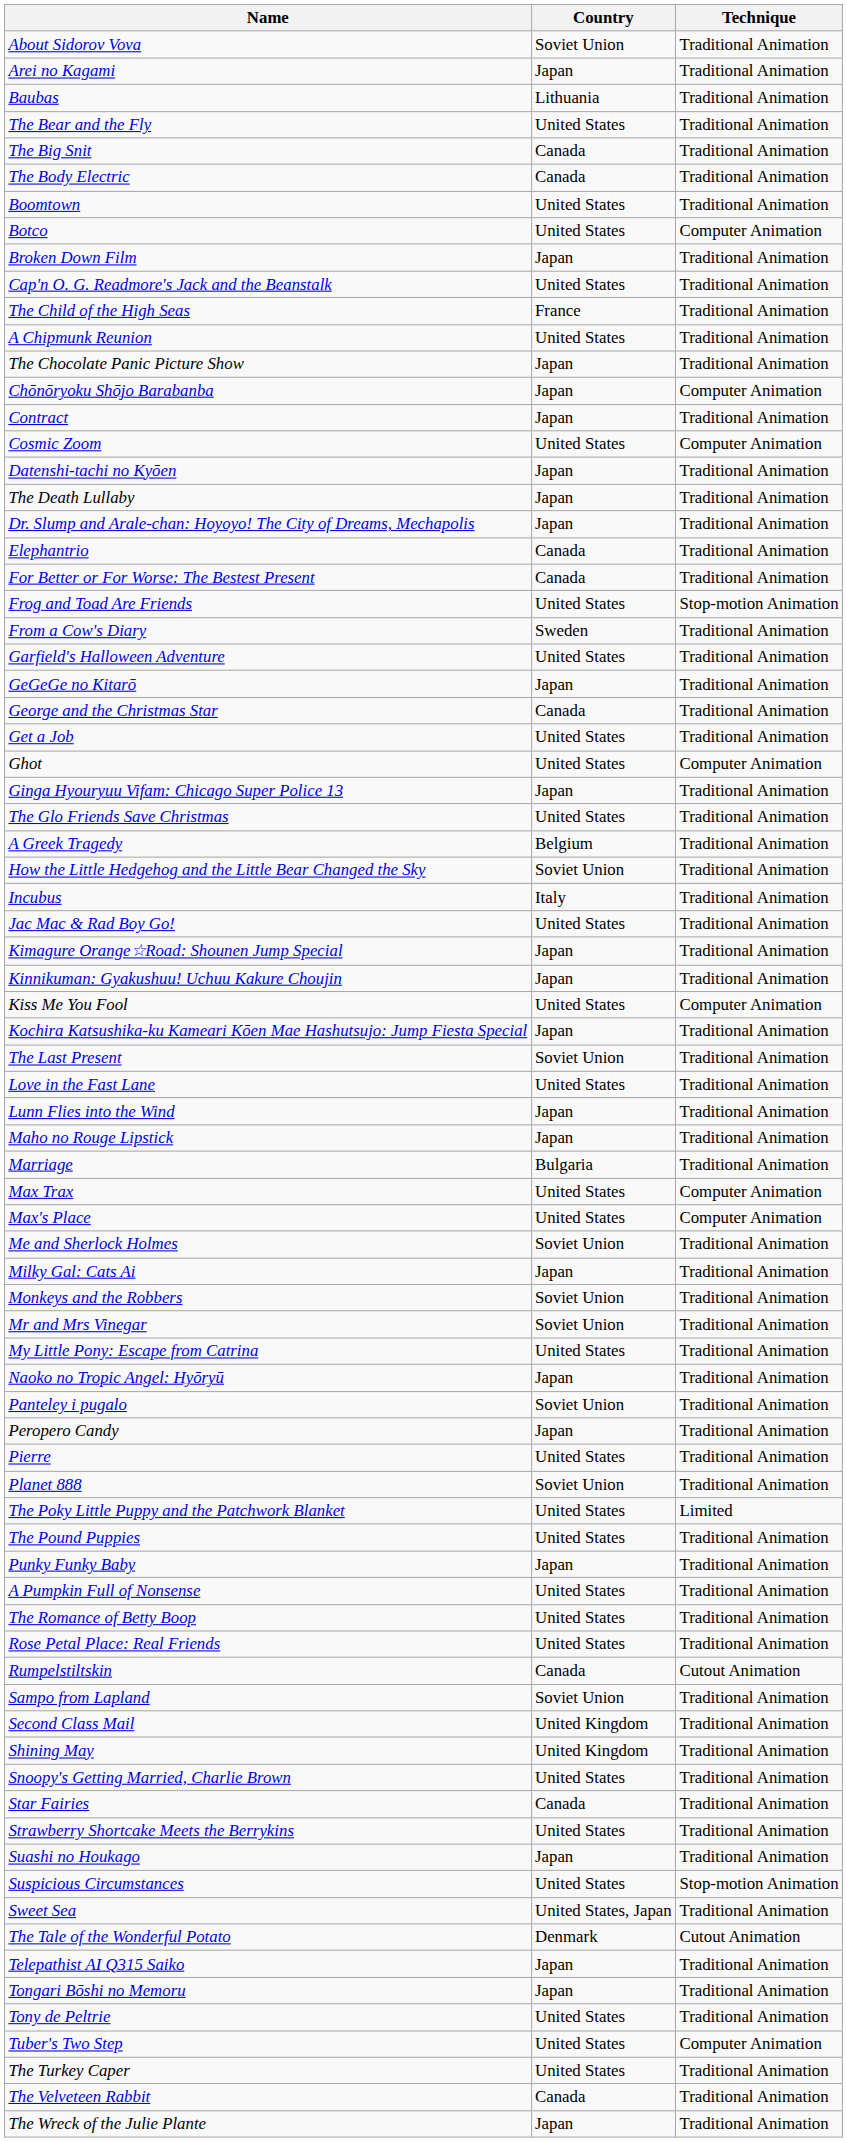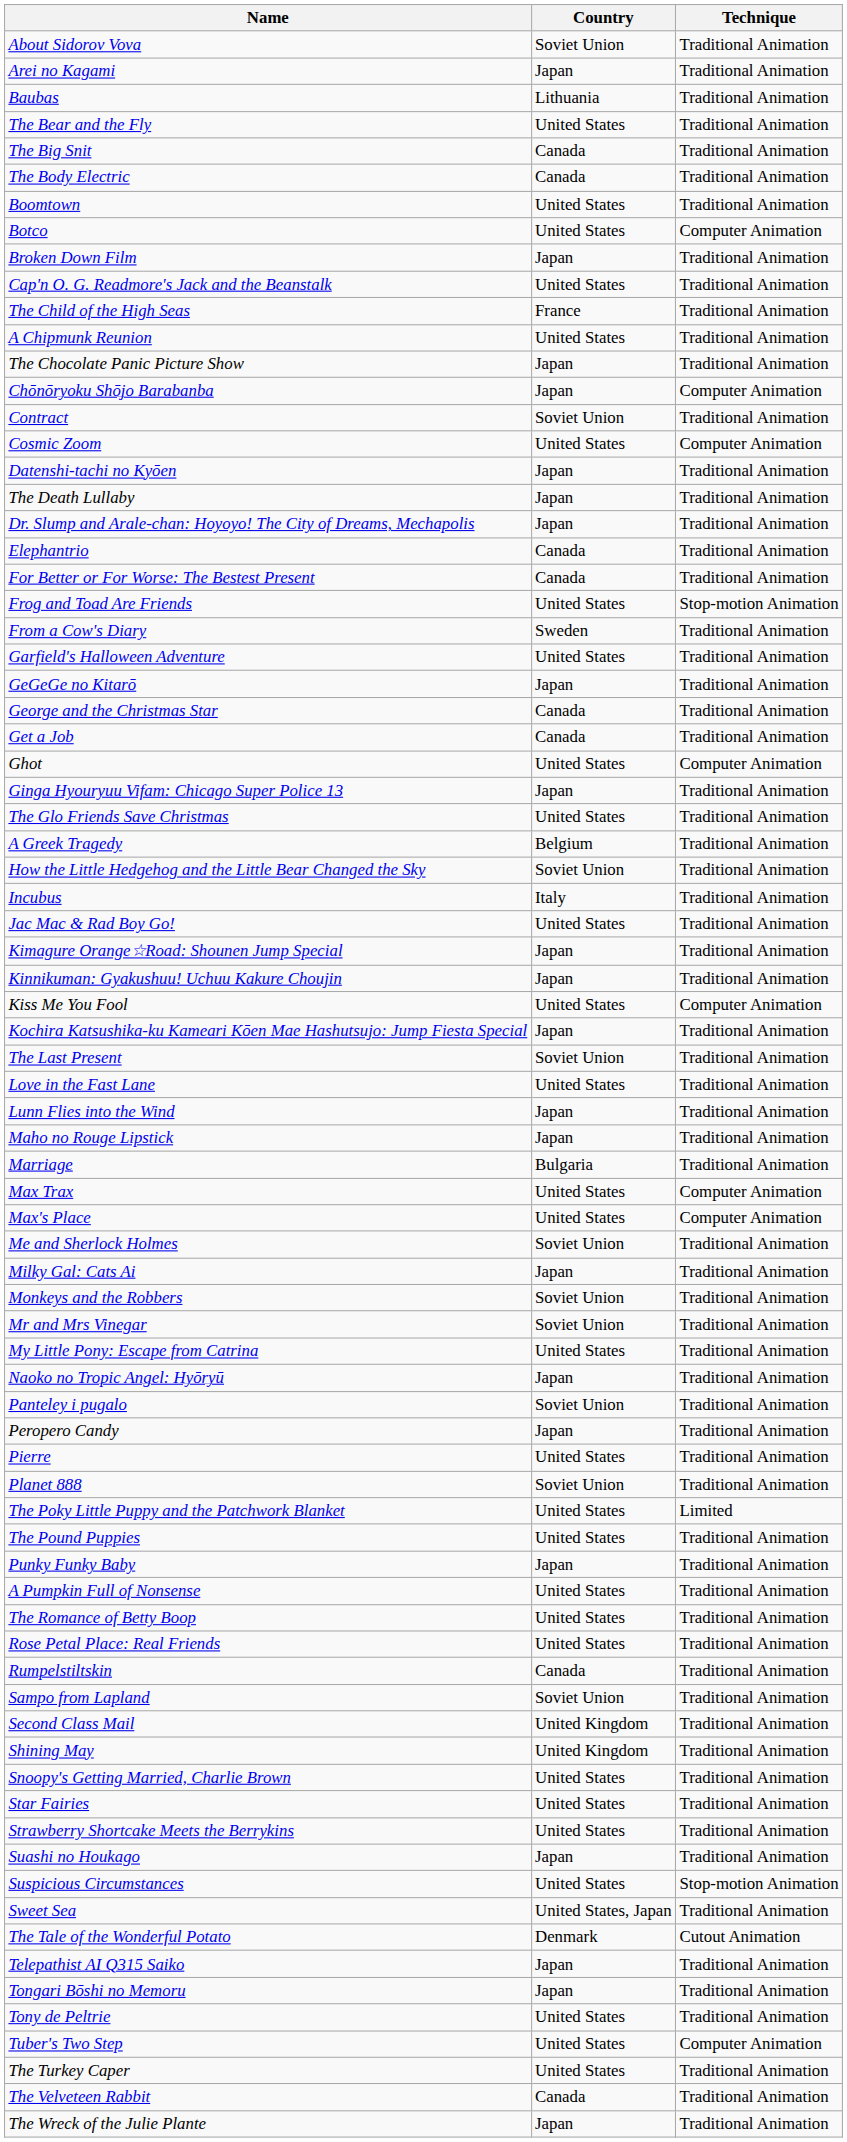 <table class="wikitable sortable">
 <tr>
 <th>Name</th>
 <th>Country</th>
 <th>Technique</th>
 </tr>
 <tr>
 <td><em><a href='#'>About Sidorov Vova</a></em></td>
 <td>Soviet Union</td>
 <td>Traditional Animation</td>
 </tr>
 <tr>
 <td><em><a href='#'>Arei no Kagami</a></em></td>
 <td>Japan</td>
 <td>Traditional Animation</td>
 </tr>
 <tr>
 <td><em><a href='#'>Baubas</a></em></td>
 <td>Lithuania</td>
 <td>Traditional Animation</td>
 </tr>
 <tr>
 <td><em><a href='#'>The Bear and the Fly</a></em></td>
 <td>United States</td>
 <td>Traditional Animation</td>
 </tr>
 <tr>
 <td><em><a href='#'>The Big Snit</a></em></td>
 <td>Canada</td>
 <td>Traditional Animation</td>
 </tr>
 <tr>
 <td><em><a href='#'>The Body Electric</a></em></td>
 <td>Canada</td>
 <td>Traditional Animation</td>
 </tr>
 <tr>
 <td><em><a href='#'>Boomtown</a></em></td>
 <td>United States</td>
 <td>Traditional Animation</td>
 </tr>
 <tr>
 <td><em><a href='#'>Botco</a></em></td>
 <td>United States</td>
 <td>Computer Animation</td>
 </tr>
 <tr>
 <td><em><a href='#'>Broken Down Film</a></em></td>
 <td>Japan</td>
 <td>Traditional Animation</td>
 </tr>
 <tr>
 <td><em><a href='#'>Cap'n O. G. Readmore's Jack and the Beanstalk</a></em></td>
 <td>United States</td>
 <td>Traditional Animation</td>
 </tr>
 <tr>
 <td><em><a href='#'>The Child of the High Seas</a></em></td>
 <td>France</td>
 <td>Traditional Animation</td>
 </tr>
 <tr>
 <td><em><a href='#'>A Chipmunk Reunion</a></em></td>
 <td>United States</td>
 <td>Traditional Animation</td>
 </tr>
 <tr>
 <td><em>The Chocolate Panic Picture Show</em></td>
 <td>Japan</td>
 <td>Traditional Animation</td>
 </tr>
 <tr>
 <td><em><a href='#'>Chōnōryoku Shōjo Barabanba</a></em></td>
 <td>Japan</td>
 <td>Computer Animation</td>
 </tr>
 <tr>
 <td><em><a href='#'>Contract</a></em></td>
-<td>Japan</td>
+<td>Soviet Union</td>
 <td>Traditional Animation</td>
 </tr>
 <tr>
 <td><em><a href='#'>Cosmic Zoom</a></em></td>
 <td>United States</td>
 <td>Computer Animation</td>
 </tr>
 <tr>
 <td><em><a href='#'>Datenshi-tachi no Kyōen</a></em></td>
 <td>Japan</td>
 <td>Traditional Animation</td>
 </tr>
 <tr>
 <td><em>The Death Lullaby</em></td>
 <td>Japan</td>
 <td>Traditional Animation</td>
 </tr>
 <tr>
 <td><em><a href='#'>Dr. Slump and Arale-chan: Hoyoyo! The City of Dreams, Mechapolis</a></em></td>
 <td>Japan</td>
 <td>Traditional Animation</td>
 </tr>
 <tr>
 <td><em><a href='#'>Elephantrio</a></em></td>
 <td>Canada</td>
 <td>Traditional Animation</td>
 </tr>
 <tr>
 <td><em><a href='#'>For Better or For Worse: The Bestest Present</a></em></td>
 <td>Canada</td>
 <td>Traditional Animation</td>
 </tr>
 <tr>
 <td><em><a href='#'>Frog and Toad Are Friends</a></em></td>
 <td>United States</td>
 <td>Stop-motion Animation</td>
 </tr>
 <tr>
 <td><em><a href='#'>From a Cow's Diary</a></em></td>
 <td>Sweden</td>
 <td>Traditional Animation</td>
 </tr>
 <tr>
 <td><em><a href='#'>Garfield's Halloween Adventure</a></em></td>
 <td>United States</td>
 <td>Traditional Animation</td>
 </tr>
 <tr>
 <td><em><a href='#'>GeGeGe no Kitarō</a></em></td>
 <td>Japan</td>
 <td>Traditional Animation</td>
 </tr>
 <tr>
 <td><em><a href='#'>George and the Christmas Star</a></em></td>
 <td>Canada</td>
 <td>Traditional Animation</td>
 </tr>
 <tr>
 <td><em><a href='#'>Get a Job</a></em></td>
-<td>United States</td>
+<td>Canada</td>
 <td>Traditional Animation</td>
 </tr>
 <tr>
 <td><em>Ghot</em></td>
 <td>United States</td>
 <td>Computer Animation</td>
 </tr>
 <tr>
 <td><em><a href='#'>Ginga Hyouryuu Vifam: Chicago Super Police 13</a></em></td>
 <td>Japan</td>
 <td>Traditional Animation</td>
 </tr>
 <tr>
 <td><em><a href='#'>The Glo Friends Save Christmas</a></em></td>
 <td>United States</td>
 <td>Traditional Animation</td>
 </tr>
 <tr>
 <td><em><a href='#'>A Greek Tragedy</a></em></td>
 <td>Belgium</td>
 <td>Traditional Animation</td>
 </tr>
 <tr>
 <td><em><a href='#'>How the Little Hedgehog and the Little Bear Changed the Sky</a></em></td>
 <td>Soviet Union</td>
 <td>Traditional Animation</td>
 </tr>
 <tr>
 <td><em><a href='#'>Incubus</a></em></td>
 <td>Italy</td>
 <td>Traditional Animation</td>
 </tr>
 <tr>
 <td><em><a href='#'>Jac Mac & Rad Boy Go!</a></em></td>
 <td>United States</td>
 <td>Traditional Animation</td>
 </tr>
 <tr>
 <td><em><a href='#'>Kimagure Orange☆Road: Shounen Jump Special</a></em></td>
 <td>Japan</td>
 <td>Traditional Animation</td>
 </tr>
 <tr>
 <td><em><a href='#'>Kinnikuman: Gyakushuu! Uchuu Kakure Choujin</a></em></td>
 <td>Japan</td>
 <td>Traditional Animation</td>
 </tr>
 <tr>
 <td><em>Kiss Me You Fool</em></td>
 <td>United States</td>
 <td>Computer Animation</td>
 </tr>
 <tr>
 <td><em><a href='#'>Kochira Katsushika-ku Kameari Kōen Mae Hashutsujo: Jump Fiesta Special</a></em></td>
 <td>Japan</td>
 <td>Traditional Animation</td>
 </tr>
 <tr>
 <td><em><a href='#'>The Last Present</a></em></td>
 <td>Soviet Union</td>
 <td>Traditional Animation</td>
 </tr>
 <tr>
 <td><em><a href='#'>Love in the Fast Lane</a></em></td>
 <td>United States</td>
 <td>Traditional Animation</td>
 </tr>
 <tr>
 <td><em><a href='#'>Lunn Flies into the Wind</a></em></td>
 <td>Japan</td>
 <td>Traditional Animation</td>
 </tr>
 <tr>
 <td><em><a href='#'>Maho no Rouge Lipstick</a></em></td>
 <td>Japan</td>
 <td>Traditional Animation</td>
 </tr>
 <tr>
 <td><em><a href='#'>Marriage</a></em></td>
 <td>Bulgaria</td>
 <td>Traditional Animation</td>
 </tr>
 <tr>
 <td><em><a href='#'>Max Trax</a></em></td>
 <td>United States</td>
 <td>Computer Animation</td>
 </tr>
 <tr>
 <td><em><a href='#'>Max's Place</a></em></td>
 <td>United States</td>
 <td>Computer Animation</td>
 </tr>
 <tr>
 <td><em><a href='#'>Me and Sherlock Holmes</a></em></td>
 <td>Soviet Union</td>
 <td>Traditional Animation</td>
 </tr>
 <tr>
 <td><em><a href='#'>Milky Gal: Cats Ai</a></em></td>
 <td>Japan</td>
 <td>Traditional Animation</td>
 </tr>
 <tr>
 <td><em><a href='#'>Monkeys and the Robbers</a></em></td>
 <td>Soviet Union</td>
 <td>Traditional Animation</td>
 </tr>
 <tr>
 <td><em><a href='#'>Mr and Mrs Vinegar</a></em></td>
 <td>Soviet Union</td>
 <td>Traditional Animation</td>
 </tr>
 <tr>
 <td><em><a href='#'>My Little Pony: Escape from Catrina</a></em></td>
 <td>United States</td>
 <td>Traditional Animation</td>
 </tr>
 <tr>
 <td><em><a href='#'>Naoko no Tropic Angel: Hyōryū</a></em></td>
 <td>Japan</td>
 <td>Traditional Animation</td>
 </tr>
 <tr>
 <td><em><a href='#'>Panteley i pugalo</a></em></td>
 <td>Soviet Union</td>
 <td>Traditional Animation</td>
 </tr>
 <tr>
 <td><em>Peropero Candy</em></td>
 <td>Japan</td>
 <td>Traditional Animation</td>
 </tr>
 <tr>
 <td><em><a href='#'>Pierre</a></em></td>
 <td>United States</td>
 <td>Traditional Animation</td>
 </tr>
 <tr>
 <td><em><a href='#'>Planet 888</a></em></td>
 <td>Soviet Union</td>
 <td>Traditional Animation</td>
 </tr>
 <tr>
 <td><em><a href='#'>The Poky Little Puppy and the Patchwork Blanket</a></em></td>
 <td>United States</td>
 <td>Limited</td>
 </tr>
 <tr>
 <td><em><a href='#'>The Pound Puppies</a></em></td>
 <td>United States</td>
 <td>Traditional Animation</td>
 </tr>
 <tr>
 <td><em><a href='#'>Punky Funky Baby</a></em></td>
 <td>Japan</td>
 <td>Traditional Animation</td>
 </tr>
 <tr>
 <td><em><a href='#'>A Pumpkin Full of Nonsense</a></em></td>
 <td>United States</td>
 <td>Traditional Animation</td>
 </tr>
 <tr>
 <td><em><a href='#'>The Romance of Betty Boop</a></em></td>
 <td>United States</td>
 <td>Traditional Animation</td>
 </tr>
 <tr>
 <td><em><a href='#'>Rose Petal Place: Real Friends</a></em></td>
 <td>United States</td>
 <td>Traditional Animation</td>
 </tr>
 <tr>
 <td><em><a href='#'>Rumpelstiltskin</a></em></td>
 <td>Canada</td>
-<td>Cutout Animation</td>
+<td>Traditional Animation</td>
 </tr>
 <tr>
 <td><em><a href='#'>Sampo from Lapland</a></em></td>
 <td>Soviet Union</td>
 <td>Traditional Animation</td>
 </tr>
 <tr>
 <td><em><a href='#'>Second Class Mail</a></em></td>
 <td>United Kingdom</td>
 <td>Traditional Animation</td>
 </tr>
 <tr>
 <td><em><a href='#'>Shining May</a></em></td>
 <td>United Kingdom</td>
 <td>Traditional Animation</td>
 </tr>
 <tr>
 <td><em><a href='#'>Snoopy's Getting Married, Charlie Brown</a></em></td>
 <td>United States</td>
 <td>Traditional Animation</td>
 </tr>
 <tr>
 <td><em><a href='#'>Star Fairies</a></em></td>
-<td>Canada</td>
+<td>United States</td>
 <td>Traditional Animation</td>
 </tr>
 <tr>
 <td><em><a href='#'>Strawberry Shortcake Meets the Berrykins</a></em></td>
 <td>United States</td>
 <td>Traditional Animation</td>
 </tr>
 <tr>
 <td><em><a href='#'>Suashi no Houkago</a></em></td>
 <td>Japan</td>
 <td>Traditional Animation</td>
 </tr>
 <tr>
 <td><em><a href='#'>Suspicious Circumstances</a></em></td>
 <td>United States</td>
 <td>Stop-motion Animation</td>
 </tr>
 <tr>
 <td><em><a href='#'>Sweet Sea</a></em></td>
 <td>United States, Japan</td>
 <td>Traditional Animation</td>
 </tr>
 <tr>
 <td><em><a href='#'>The Tale of the Wonderful Potato</a></em></td>
 <td>Denmark</td>
 <td>Cutout Animation</td>
 </tr>
 <tr>
 <td><em><a href='#'>Telepathist AI Q315 Saiko</a></em></td>
 <td>Japan</td>
 <td>Traditional Animation</td>
 </tr>
 <tr>
 <td><em><a href='#'>Tongari Bōshi no Memoru</a></em></td>
 <td>Japan</td>
 <td>Traditional Animation</td>
 </tr>
 <tr>
 <td><em><a href='#'>Tony de Peltrie</a></em></td>
 <td>United States</td>
 <td>Traditional Animation</td>
 </tr>
 <tr>
 <td><em><a href='#'>Tuber's Two Step</a></em></td>
 <td>United States</td>
 <td>Computer Animation</td>
 </tr>
 <tr>
 <td><em>The Turkey Caper</em></td>
 <td>United States</td>
 <td>Traditional Animation</td>
 </tr>
 <tr>
 <td><em><a href='#'>The Velveteen Rabbit</a></em></td>
 <td>Canada</td>
 <td>Traditional Animation</td>
 </tr>
 <tr>
 <td><em>The Wreck of the Julie Plante</em></td>
 <td>Japan</td>
 <td>Traditional Animation</td>
 </tr>
 </table>
